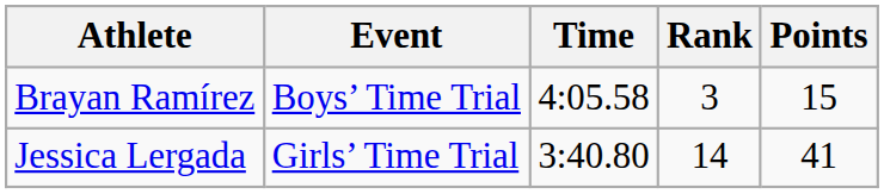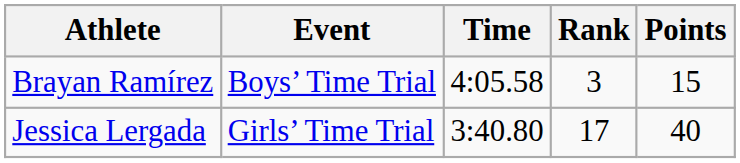 <table class="wikitable" border="1" style="font-size:90%">
 <tr>
 <th>Athlete</th>
 <th>Event</th>
 <th>Time</th>
 <th>Rank</th>
 <th>Points</th>
 </tr>
 <tr>
 <td><a href='#'>Brayan Ramírez</a></td>
 <td><a href='#'>Boys’ Time Trial</a></td>
 <td align=center>4:05.58</td>
 <td align=center>3</td>
 <td align=center>15</td>
 </tr>
 <tr>
 <td><a href='#'>Jessica Lergada</a></td>
 <td><a href='#'>Girls’ Time Trial</a></td>
 <td align=center>3:40.80</td>
-<td align=center>14</td>
-<td align=center>41</td>
+<td align=center>17</td>
+<td align=center>40</td>
 </tr>
 </table>
